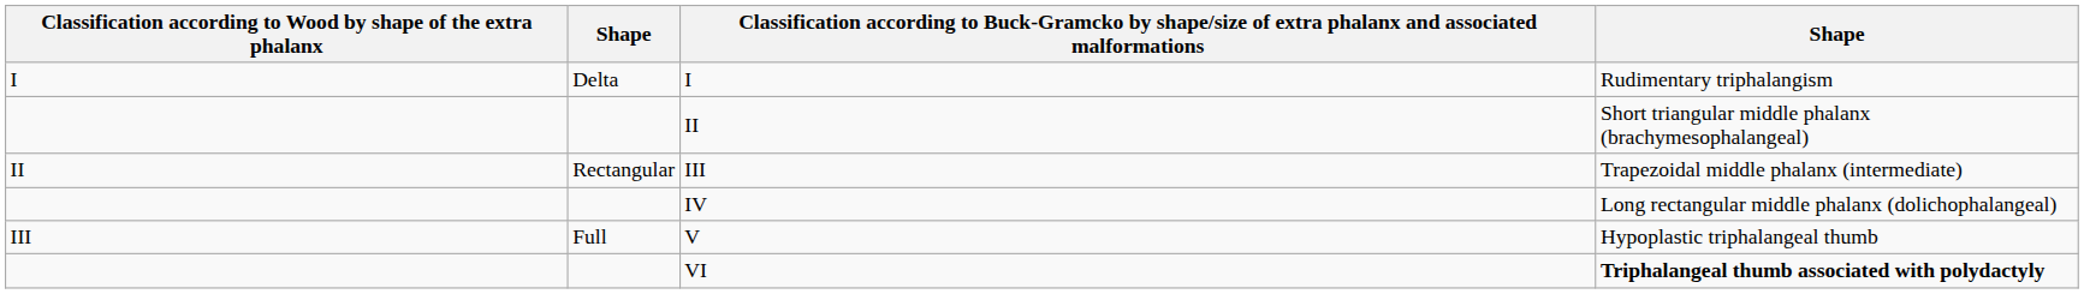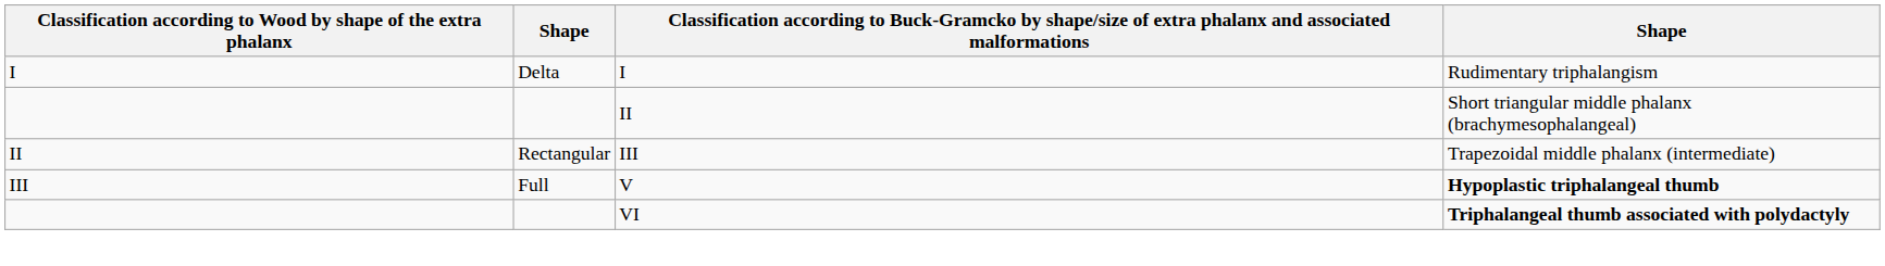 <table class="wikitable">
 <tr>
 <th>Classification according to Wood by shape of the extra phalanx</th>
 <th>Shape</th>
 <th>Classification according to Buck-Gramcko by shape/size of extra phalanx and associated malformations</th>
 <th>Shape</th>
 </tr>
 <tr>
 <td>I</td>
 <td>Delta</td>
 <td>I</td>
 <td>Rudimentary triphalangism</td>
 </tr>
 <tr>
 <td></td>
 <td></td>
 <td>II</td>
 <td>Short triangular middle phalanx (brachymesophalangeal)</td>
 </tr>
 <tr>
 <td>II</td>
 <td>Rectangular</td>
 <td>III</td>
 <td>Trapezoidal middle phalanx (intermediate)</td>
 </tr>
 <tr>
-<td></td>
-<td></td>
-<td>IV</td>
-<td>Long rectangular middle phalanx (dolichophalangeal)</td>
-</tr>
-<tr>
 <td>III</td>
 <td>Full</td>
 <td>V</td>
-<td>Hypoplastic triphalangeal thumb</td>
+<td><strong>Hypoplastic triphalangeal thumb</strong></td>
 </tr>
 <tr>
 <td></td>
 <td></td>
 <td>VI</td>
 <td><strong>Triphalangeal thumb associated with polydactyly</strong></td>
 </tr>
 </table>
